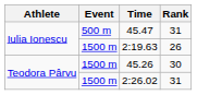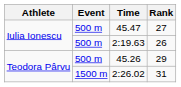 <table class="wikitable" style="font-size:90%">
 <tr>
 <th>Athlete</th>
 <th>Event</th>
 <th>Time</th>
 <th>Rank</th>
 </tr>
 <tr align=center>
 <td align=left rowspan=2><a href='#'>Iulia Ionescu</a></td>
 <td align=left><a href='#'>500 m</a></td>
 <td>45.47</td>
-<td>31</td>
+<td>27</td>
 </tr>
 <tr align=center>
-<td align=left><a href='#'>1500 m</a></td>
+<td align=left><a href='#'>500 m</a></td>
 <td>2:19.63</td>
 <td>26</td>
 </tr>
 <tr align=center>
 <td align=left rowspan=2><a href='#'>Teodora Pârvu</a></td>
-<td align=left><a href='#'>1500 m</a></td>
+<td align=left><a href='#'>500 m</a></td>
 <td>45.26</td>
-<td>30</td>
+<td>29</td>
 </tr>
 <tr align=center>
 <td align=left><a href='#'>1500 m</a></td>
 <td>2:26.02</td>
 <td>31</td>
 </tr>
 </table>
